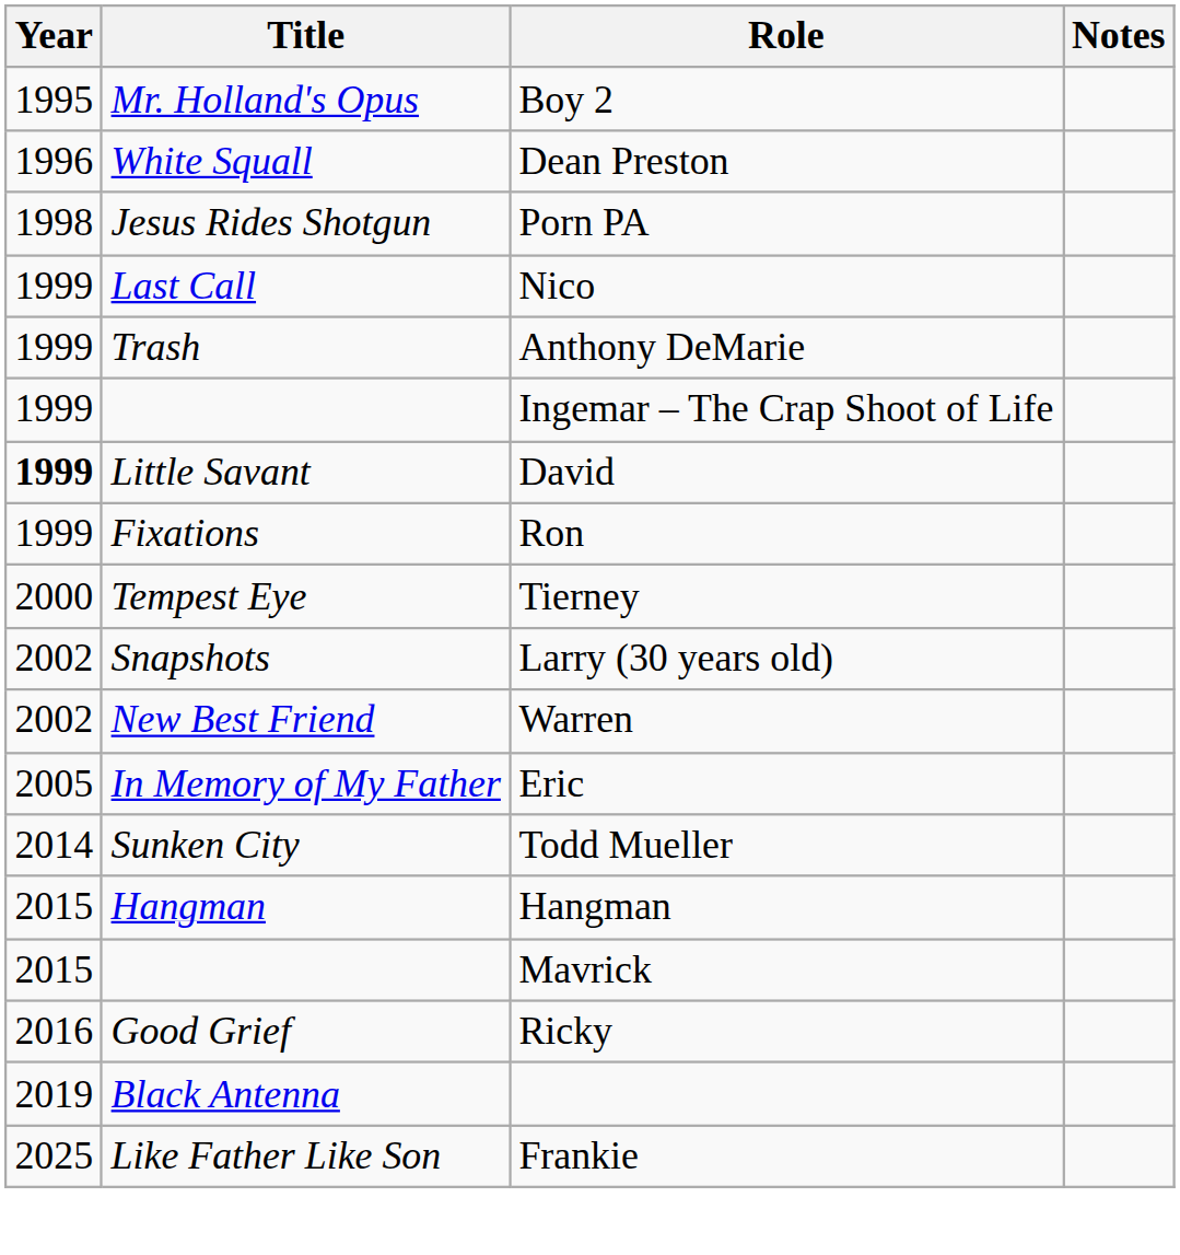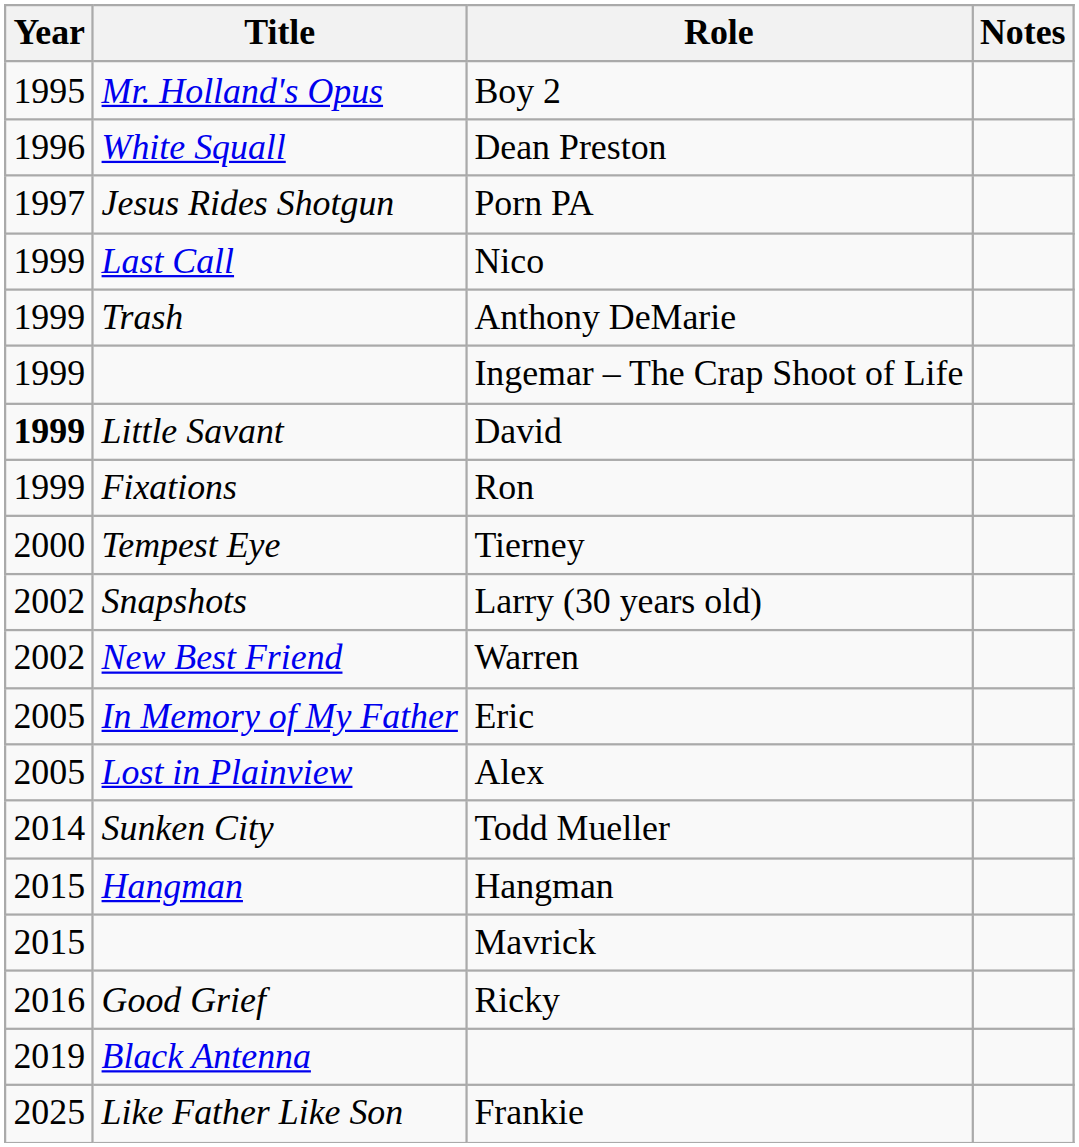 <table class="wikitable sortable">
 <tr>
 <th>Year</th>
 <th>Title</th>
 <th>Role</th>
 <th class="unsortable">Notes</th>
 </tr>
 <tr>
 <td>1995</td>
 <td><em><a href='#'>Mr. Holland's Opus</a></em></td>
 <td>Boy 2</td>
 <td></td>
 </tr>
 <tr>
 <td>1996</td>
 <td><em><a href='#'>White Squall</a></em></td>
 <td>Dean Preston</td>
 <td></td>
 </tr>
 <tr>
-<td>1998</td>
+<td>1997</td>
 <td><em>Jesus Rides Shotgun</em></td>
 <td>Porn PA</td>
 </tr>
 <tr>
 <td>1999</td>
 <td><em><a href='#'>Last Call</a></em></td>
 <td>Nico</td>
 <td></td>
 </tr>
 <tr>
 <td>1999</td>
 <td><em>Trash</em></td>
 <td>Anthony DeMarie</td>
 <td></td>
 </tr>
 <tr>
 <td>1999</td>
 <td><em></em></td>
 <td>Ingemar – The Crap Shoot of Life</td>
 <td></td>
 </tr>
 <tr>
 <td><strong>1999</strong></td>
 <td><em>Little Savant</em></td>
 <td>David</td>
 <td></td>
 </tr>
 <tr>
 <td>1999</td>
 <td><em>Fixations</em></td>
 <td>Ron</td>
 <td></td>
 </tr>
 <tr>
 <td>2000</td>
 <td><em>Tempest Eye</em></td>
 <td>Tierney</td>
 <td></td>
 </tr>
 <tr>
 <td>2002</td>
 <td><em>Snapshots</em></td>
 <td>Larry (30 years old)</td>
 <td></td>
 </tr>
 <tr>
 <td>2002</td>
 <td><em><a href='#'>New Best Friend</a></em></td>
 <td>Warren</td>
 <td></td>
 </tr>
 <tr>
 <td>2005</td>
 <td><em><a href='#'>In Memory of My Father</a></em></td>
 <td>Eric</td>
 <td></td>
 </tr>
 <tr>
+<td>2005</td>
+<td><em><a href='#'>Lost in Plainview</a></em></td>
+<td>Alex</td>
+<td></td>
+</tr>
+<tr>
 <td>2014</td>
 <td><em>Sunken City</em></td>
 <td>Todd Mueller</td>
 <td></td>
 </tr>
 <tr>
 <td>2015</td>
 <td><em><a href='#'>Hangman</a></em></td>
 <td>Hangman</td>
 <td></td>
 </tr>
 <tr>
 <td>2015</td>
 <td><em></em></td>
 <td>Mavrick</td>
 <td></td>
 </tr>
 <tr>
 <td>2016</td>
 <td><em>Good Grief</em></td>
 <td>Ricky</td>
 <td></td>
 </tr>
 <tr>
 <td>2019</td>
 <td><em><a href='#'>Black Antenna</a></em></td>
 <td></td>
 <td></td>
 </tr>
 <tr>
 <td>2025</td>
 <td><em>Like Father Like Son</em></td>
 <td>Frankie</td>
 <td></td>
 </tr>
 </table>
